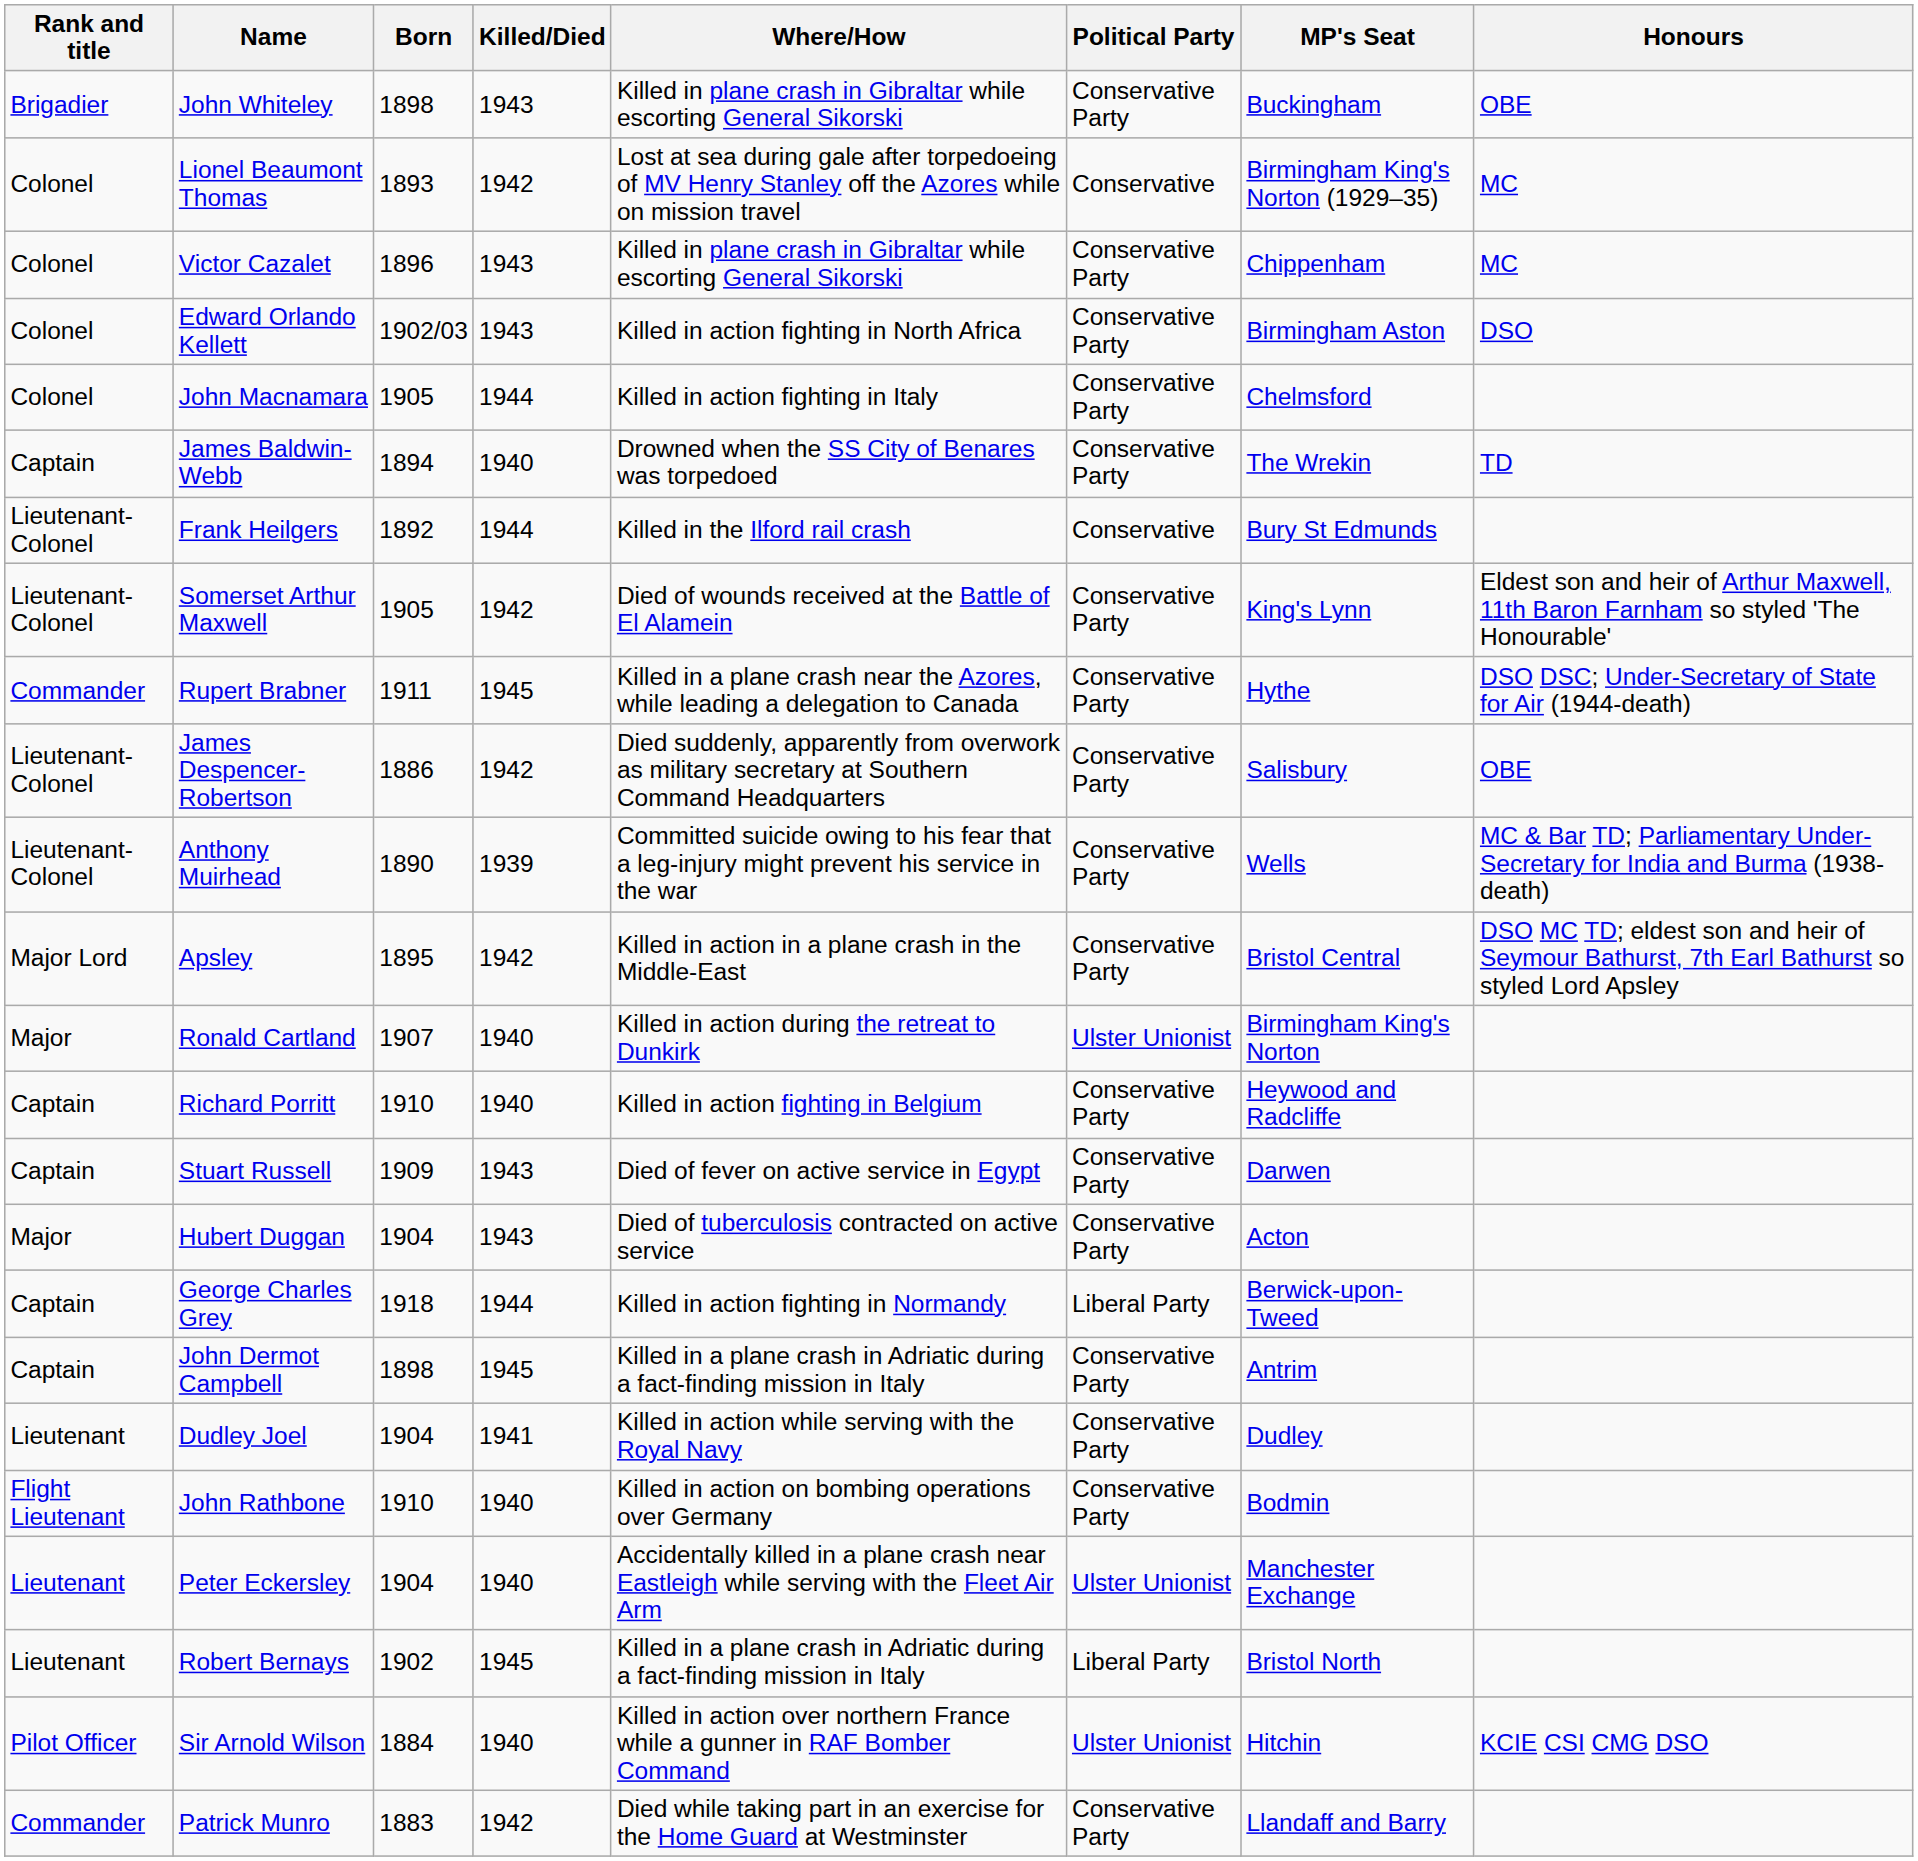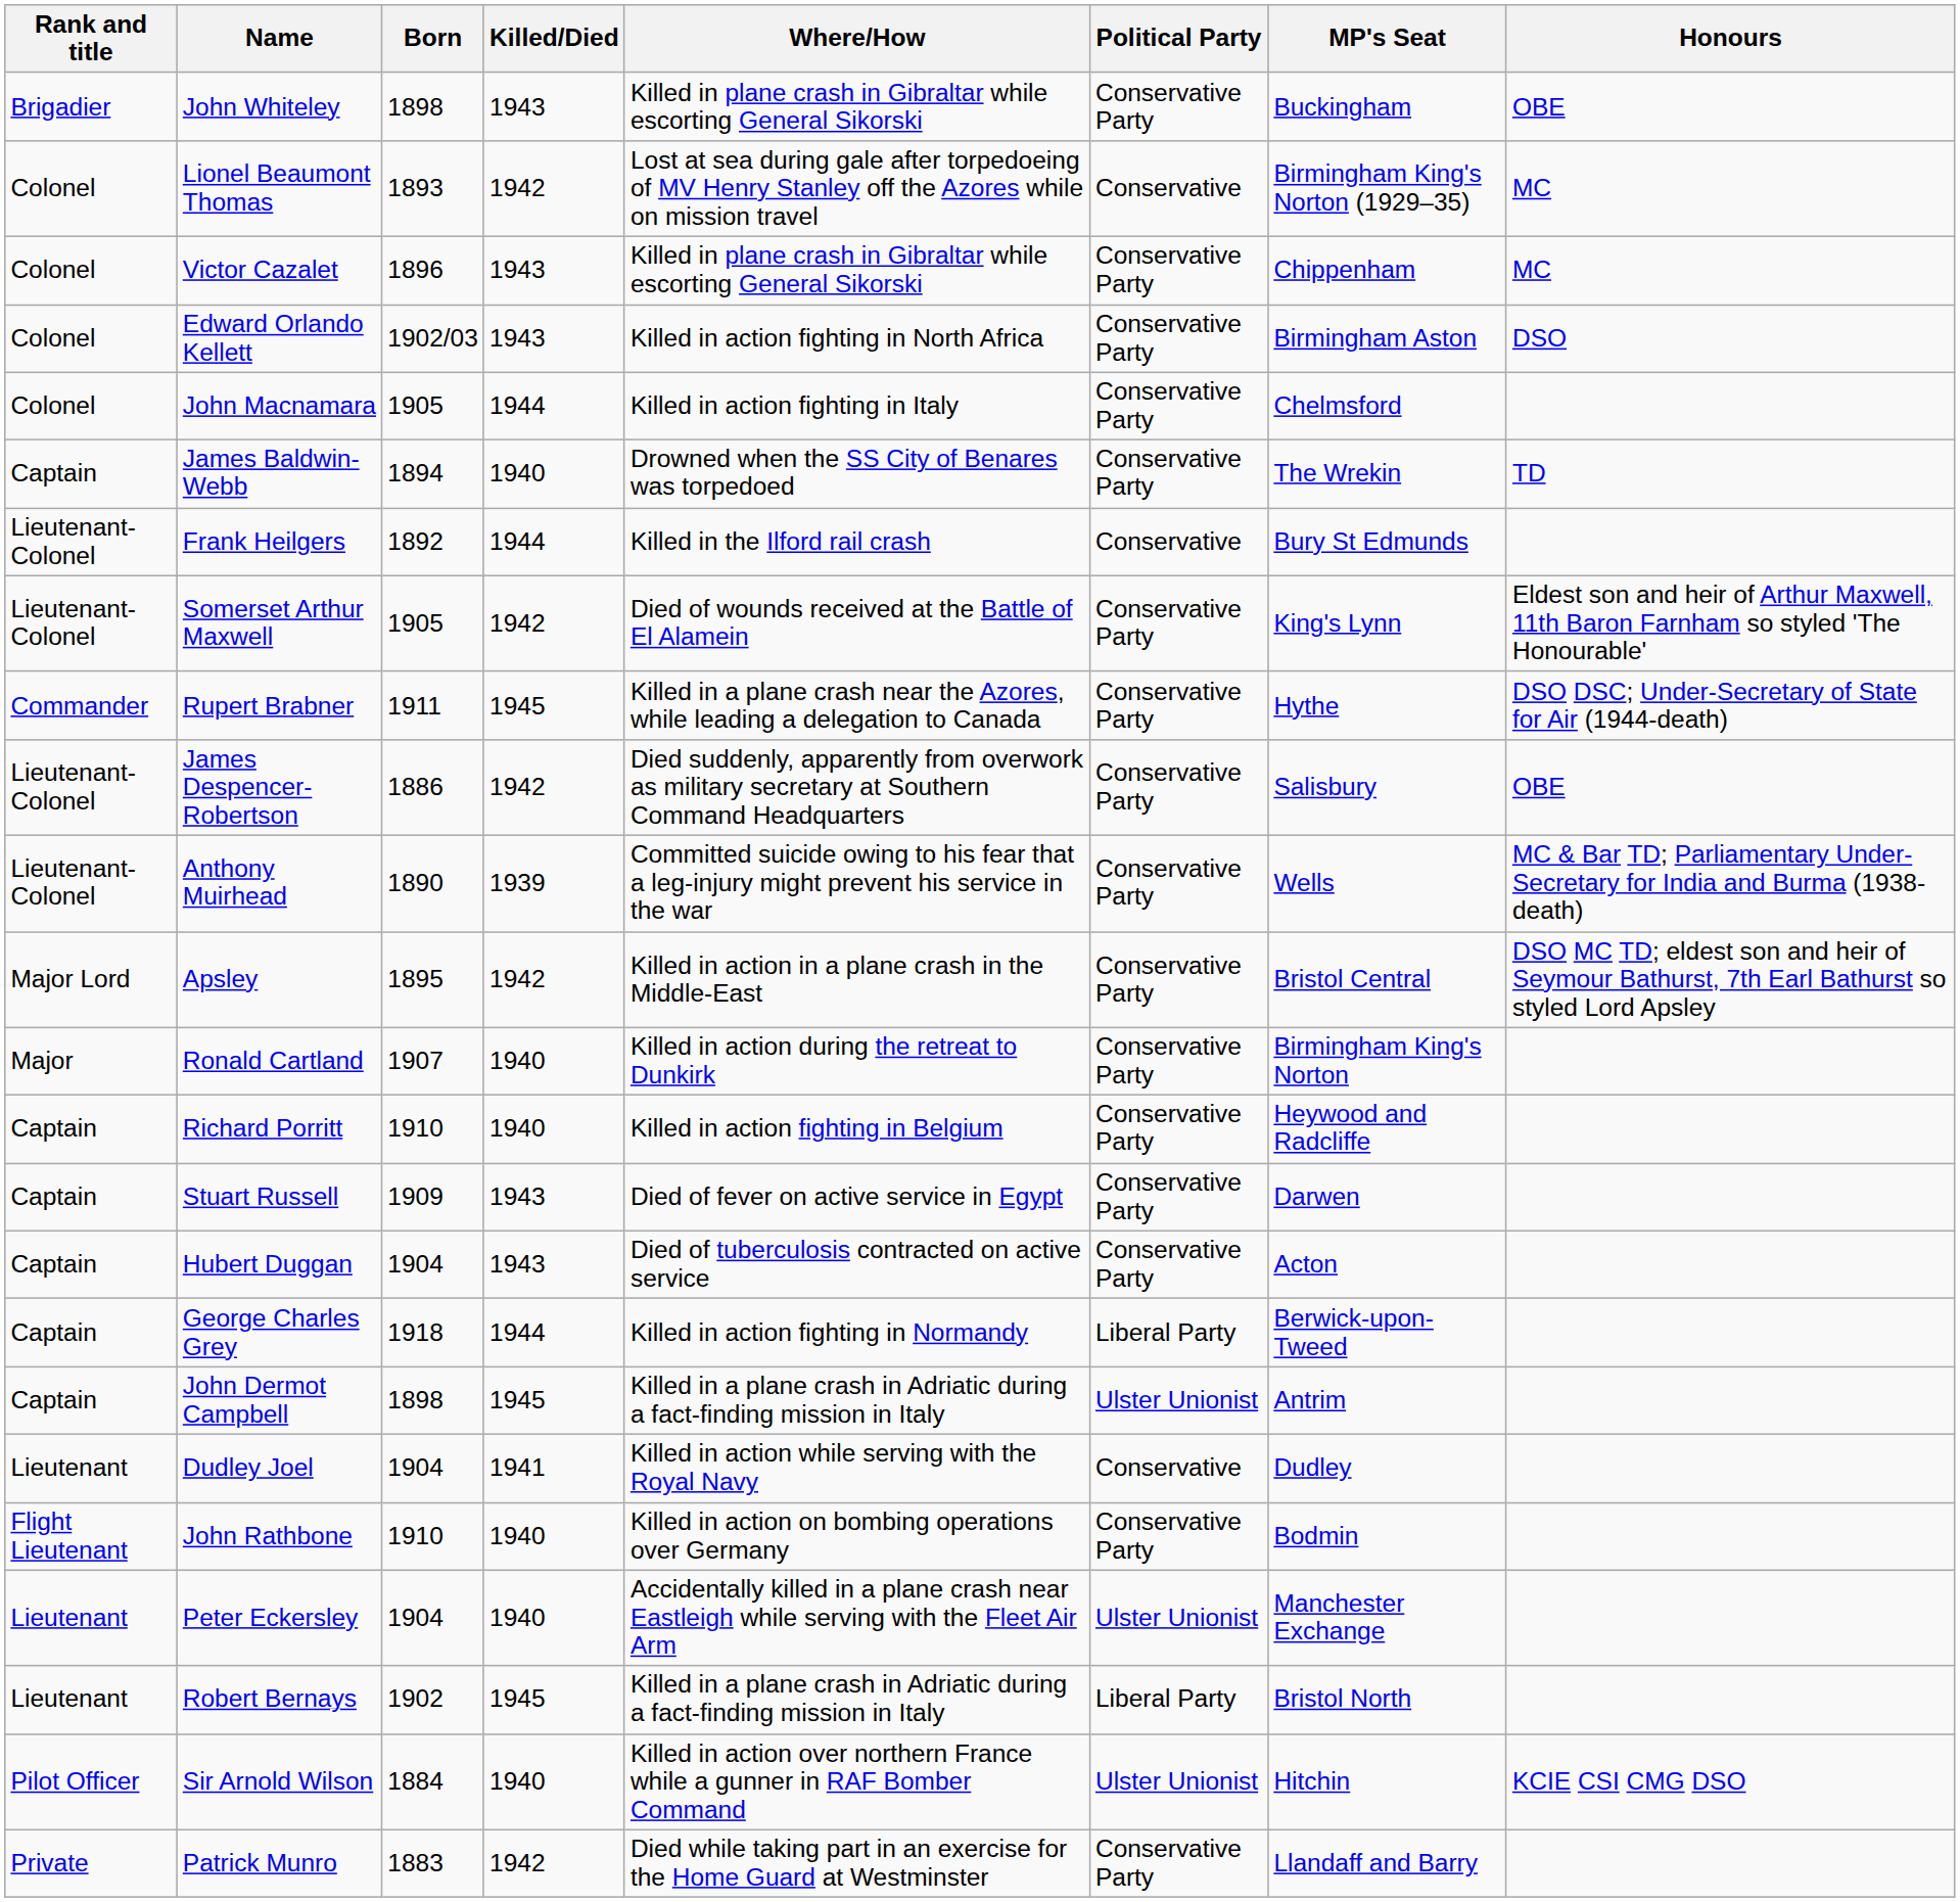 <table class="wikitable sortable">
 <tr>
 <th>Rank and title</th>
 <th>Name</th>
 <th>Born</th>
 <th>Killed/Died</th>
 <th>Where/How</th>
 <th>Political Party</th>
 <th>MP's Seat</th>
 <th>Honours</th>
 </tr>
 <tr>
 <td><a href='#'>Brigadier</a></td>
 <td><a href='#'>John Whiteley</a></td>
 <td>1898</td>
 <td>1943</td>
 <td>Killed in <a href='#'>plane crash in Gibraltar</a> while escorting <a href='#'>General Sikorski</a></td>
 <td>Conservative Party</td>
 <td><a href='#'>Buckingham</a></td>
 <td><a href='#'>OBE</a></td>
 </tr>
 <tr>
 <td>Colonel</td>
 <td><a href='#'>Lionel Beaumont Thomas</a></td>
 <td>1893</td>
 <td>1942</td>
 <td>Lost at sea during gale after torpedoeing of <a href='#'>MV Henry Stanley</a> off the <a href='#'>Azores</a> while on mission travel</td>
 <td>Conservative</td>
 <td><a href='#'>Birmingham King's Norton</a> (1929–35)</td>
 <td><a href='#'>MC</a></td>
 </tr>
 <tr>
 <td>Colonel</td>
 <td><a href='#'>Victor Cazalet</a></td>
 <td>1896</td>
 <td>1943</td>
 <td>Killed in <a href='#'>plane crash in Gibraltar</a> while escorting <a href='#'>General Sikorski</a></td>
 <td>Conservative Party</td>
 <td><a href='#'>Chippenham</a></td>
 <td><a href='#'>MC</a></td>
 </tr>
 <tr>
 <td>Colonel</td>
 <td><a href='#'>Edward Orlando Kellett</a></td>
 <td>1902/03</td>
 <td>1943</td>
 <td>Killed in action fighting in North Africa</td>
 <td>Conservative Party</td>
 <td><a href='#'>Birmingham Aston</a></td>
 <td><a href='#'>DSO</a></td>
 </tr>
 <tr>
 <td>Colonel</td>
 <td><a href='#'>John Macnamara</a></td>
 <td>1905</td>
 <td>1944</td>
 <td>Killed in action fighting in Italy</td>
 <td>Conservative Party</td>
 <td><a href='#'>Chelmsford</a></td>
 <td></td>
 </tr>
 <tr>
 <td>Captain</td>
 <td><a href='#'>James Baldwin-Webb</a></td>
 <td>1894</td>
 <td>1940</td>
 <td>Drowned when the <a href='#'>SS City of Benares</a> was torpedoed</td>
 <td>Conservative Party</td>
 <td><a href='#'>The Wrekin</a></td>
 <td><a href='#'>TD</a></td>
 </tr>
 <tr>
 <td>Lieutenant-Colonel</td>
 <td><a href='#'>Frank Heilgers</a></td>
 <td>1892</td>
 <td>1944</td>
 <td>Killed in the <a href='#'>Ilford rail crash</a></td>
 <td>Conservative</td>
 <td><a href='#'>Bury St Edmunds</a></td>
 <td></td>
 </tr>
 <tr>
 <td>Lieutenant-Colonel</td>
 <td><a href='#'>Somerset Arthur Maxwell</a></td>
 <td>1905</td>
 <td>1942</td>
 <td>Died of wounds received at the <a href='#'>Battle of El Alamein</a></td>
 <td>Conservative Party</td>
 <td><a href='#'>King's Lynn</a></td>
 <td>Eldest son and heir of <a href='#'>Arthur Maxwell, 11th Baron Farnham</a> so styled 'The Honourable'</td>
 </tr>
 <tr>
 <td><a href='#'>Commander</a></td>
 <td><a href='#'>Rupert Brabner</a></td>
 <td>1911</td>
 <td>1945</td>
 <td>Killed in a plane crash near the <a href='#'>Azores</a>, while leading a delegation to Canada</td>
 <td>Conservative Party</td>
 <td><a href='#'>Hythe</a></td>
 <td><a href='#'>DSO</a> <a href='#'>DSC</a>; <a href='#'>Under-Secretary of State for Air</a> (1944-death)</td>
 </tr>
 <tr>
 <td>Lieutenant-Colonel</td>
 <td><a href='#'>James Despencer-Robertson</a></td>
 <td>1886</td>
 <td>1942</td>
 <td>Died suddenly, apparently from overwork as military secretary at Southern Command Headquarters</td>
 <td>Conservative Party</td>
 <td><a href='#'>Salisbury</a></td>
 <td><a href='#'>OBE</a></td>
 </tr>
 <tr>
 <td>Lieutenant-Colonel</td>
 <td><a href='#'>Anthony Muirhead</a></td>
 <td>1890</td>
 <td>1939</td>
 <td>Committed suicide owing to his fear that a leg-injury might prevent his service in the war</td>
 <td>Conservative Party</td>
 <td><a href='#'>Wells</a></td>
 <td><a href='#'>MC & Bar</a> <a href='#'>TD</a>; <a href='#'>Parliamentary Under-Secretary for India and Burma</a> (1938-death)</td>
 </tr>
 <tr>
 <td>Major Lord</td>
 <td><a href='#'>Apsley</a></td>
 <td>1895</td>
 <td>1942</td>
 <td>Killed in action in a plane crash in the Middle-East</td>
 <td>Conservative Party</td>
 <td><a href='#'>Bristol Central</a></td>
 <td><a href='#'>DSO</a> <a href='#'>MC</a> <a href='#'>TD</a>; eldest son and heir of <a href='#'>Seymour Bathurst, 7th Earl Bathurst</a> so styled Lord Apsley</td>
 </tr>
 <tr>
 <td>Major</td>
 <td><a href='#'>Ronald Cartland</a></td>
 <td>1907</td>
 <td>1940</td>
 <td>Killed in action during <a href='#'>the retreat to Dunkirk</a></td>
-<td><a href='#'>Ulster Unionist</a></td>
+<td>Conservative Party</td>
 <td><a href='#'>Birmingham King's Norton</a></td>
 <td></td>
 </tr>
 <tr>
 <td>Captain</td>
 <td><a href='#'>Richard Porritt</a></td>
 <td>1910</td>
 <td>1940</td>
 <td>Killed in action <a href='#'>fighting in Belgium</a></td>
 <td>Conservative Party</td>
 <td><a href='#'>Heywood and Radcliffe</a></td>
 <td></td>
 </tr>
 <tr>
 <td>Captain</td>
 <td><a href='#'>Stuart Russell</a></td>
 <td>1909</td>
 <td>1943</td>
 <td>Died of fever on active service in <a href='#'>Egypt</a></td>
 <td>Conservative Party</td>
 <td><a href='#'>Darwen</a></td>
 <td></td>
 </tr>
 <tr>
-<td>Major</td>
+<td>Captain</td>
 <td><a href='#'>Hubert Duggan</a></td>
 <td>1904</td>
 <td>1943</td>
 <td>Died of <a href='#'>tuberculosis</a> contracted on active service</td>
 <td>Conservative Party</td>
 <td><a href='#'>Acton</a></td>
 <td></td>
 </tr>
 <tr>
 <td>Captain</td>
 <td><a href='#'>George Charles Grey</a></td>
 <td>1918</td>
 <td>1944</td>
 <td>Killed in action fighting in <a href='#'>Normandy</a></td>
 <td>Liberal Party</td>
 <td><a href='#'>Berwick-upon-Tweed</a></td>
 <td></td>
 </tr>
 <tr>
 <td>Captain</td>
 <td><a href='#'>John Dermot Campbell</a></td>
 <td>1898</td>
 <td>1945</td>
 <td>Killed in a plane crash in Adriatic during a fact-finding mission in Italy</td>
-<td>Conservative Party</td>
+<td><a href='#'>Ulster Unionist</a></td>
 <td><a href='#'>Antrim</a></td>
 <td></td>
 </tr>
 <tr>
 <td>Lieutenant</td>
 <td><a href='#'>Dudley Joel</a></td>
 <td>1904</td>
 <td>1941</td>
 <td>Killed in action while serving with the <a href='#'>Royal Navy</a></td>
-<td>Conservative Party</td>
+<td>Conservative</td>
 <td><a href='#'>Dudley</a></td>
 <td></td>
 </tr>
 <tr>
 <td><a href='#'>Flight Lieutenant</a></td>
 <td><a href='#'>John Rathbone</a></td>
 <td>1910</td>
 <td>1940</td>
 <td>Killed in action on bombing operations over Germany</td>
 <td>Conservative Party</td>
 <td><a href='#'>Bodmin</a></td>
 <td></td>
 </tr>
 <tr>
 <td><a href='#'>Lieutenant</a></td>
 <td><a href='#'>Peter Eckersley</a></td>
 <td>1904</td>
 <td>1940</td>
 <td>Accidentally killed in a plane crash near <a href='#'>Eastleigh</a> while serving with the <a href='#'>Fleet Air Arm</a></td>
 <td><a href='#'>Ulster Unionist</a></td>
 <td><a href='#'>Manchester Exchange</a></td>
 <td></td>
 </tr>
 <tr>
 <td>Lieutenant</td>
 <td><a href='#'>Robert Bernays</a></td>
 <td>1902</td>
 <td>1945</td>
 <td>Killed in a plane crash in Adriatic during a fact-finding mission in Italy</td>
 <td>Liberal Party</td>
 <td><a href='#'>Bristol North</a></td>
 <td></td>
 </tr>
 <tr>
 <td><a href='#'>Pilot Officer</a></td>
 <td><a href='#'>Sir Arnold Wilson</a></td>
 <td>1884</td>
 <td>1940</td>
 <td>Killed in action over northern France while a gunner in <a href='#'>RAF Bomber Command</a></td>
 <td><a href='#'>Ulster Unionist</a></td>
 <td><a href='#'>Hitchin</a></td>
 <td><a href='#'>KCIE</a> <a href='#'>CSI</a> <a href='#'>CMG</a> <a href='#'>DSO</a></td>
 </tr>
 <tr>
-<td><a href='#'>Commander</a></td>
+<td><a href='#'>Private</a></td>
 <td><a href='#'>Patrick Munro</a></td>
 <td>1883</td>
 <td>1942</td>
 <td>Died while taking part in an exercise for the <a href='#'>Home Guard</a> at Westminster</td>
 <td>Conservative Party</td>
 <td><a href='#'>Llandaff and Barry</a></td>
 <td></td>
 </tr>
 </table>
